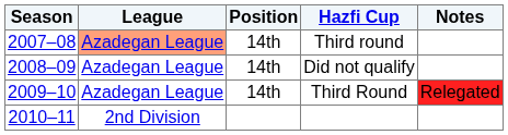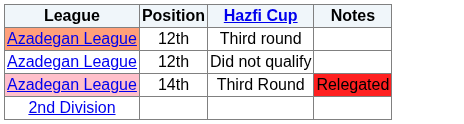 <table border="1" cellpadding="2" style="border-collapse:collapse; text-align:center; font-size:normal;">
 <tr style="background:#f0f6fa;">
-<th>Season</th>
 <th>League</th>
 <th>Position</th>
 <th><a href='#'>Hazfi Cup</a></th>
 <th>Notes</th>
 </tr>
 <tr>
-<td><a href='#'>2007–08</a></td>
 <td style="background: lightsalmon;"><a href='#'>Azadegan League</a></td>
-<td>14th</td>
+<td>12th</td>
 <td>Third round</td>
 <td></td>
 </tr>
 <tr>
-<td><a href='#'>2008–09</a></td>
 <td><a href='#'>Azadegan League</a></td>
-<td>14th</td>
+<td>12th</td>
 <td>Did not qualify</td>
 <td></td>
 </tr>
 <tr>
-<td><a href='#'>2009–10</a></td>
-<td><a href='#'>Azadegan League</a></td>
+<td style="background: pink;"><a href='#'>Azadegan League</a></td>
 <td>14th</td>
 <td>Third Round</td>
 <td bgcolor=FF2020>Relegated</td>
 </tr>
 <tr>
-<td><a href='#'>2010–11</a></td>
 <td><a href='#'>2nd Division</a></td>
 <td></td>
 <td></td>
 <td></td>
 </tr>
 </table>
